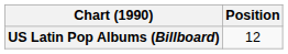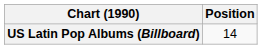 <table class="wikitable sortable plainrowheaders" style="text-align:center">
 <tr>
 <th>Chart (1990)</th>
 <th>Position</th>
 </tr>
 <tr>
 <th scope="row" style="text-align:left;">US Latin Pop Albums (<em>Billboard</em>)</th>
-<td style="text-align:center;">12</td>
+<td style="text-align:center;">14</td>
 </tr>
 </table>
